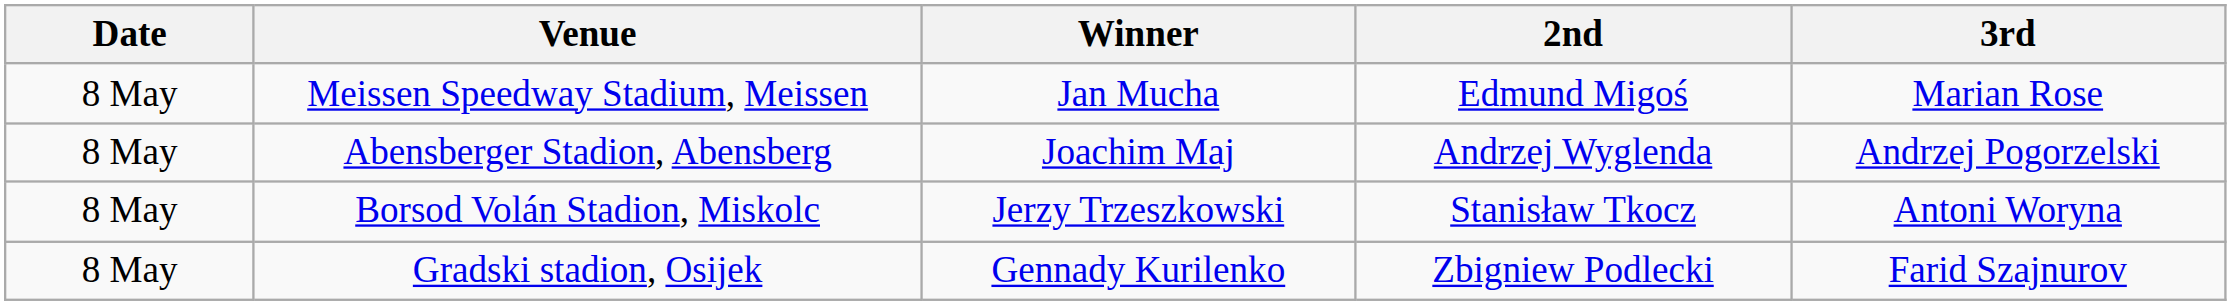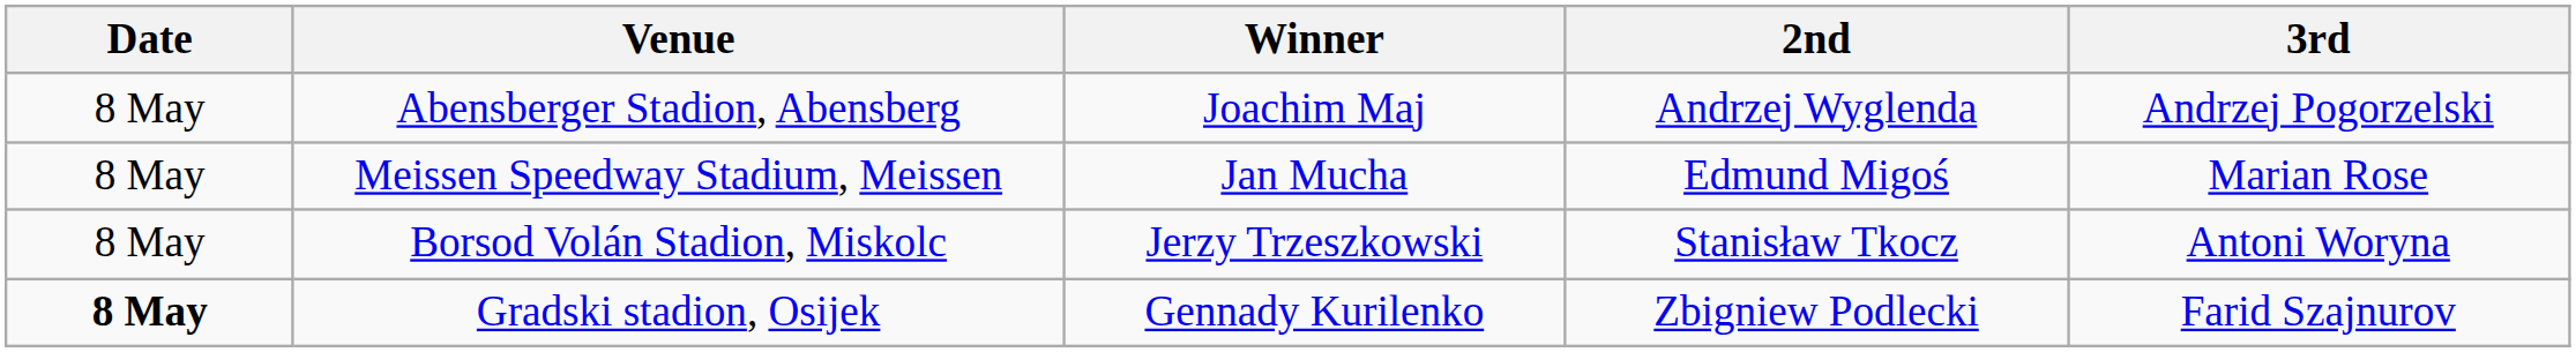 <table class="wikitable" style="text-align:center">
 <tr>
 <th width=100>Date</th>
 <th width=280>Venue</th>
 <th width=180>Winner</th>
 <th width=180>2nd</th>
 <th width=180>3rd</th>
 </tr>
 <tr>
 <td align=center>8 May</td>
+<td> <a href='#'>Abensberger Stadion</a>, <a href='#'>Abensberg</a></td>
+<td> <a href='#'>Joachim Maj</a></td>
+<td> <a href='#'>Andrzej Wyglenda</a></td>
+<td> <a href='#'>Andrzej Pogorzelski</a></td>
+</tr>
+<tr>
+<td align=center>8 May</td>
 <td> <a href='#'>Meissen Speedway Stadium</a>, <a href='#'>Meissen</a></td>
 <td> <a href='#'>Jan Mucha</a></td>
 <td> <a href='#'>Edmund Migoś</a></td>
 <td> <a href='#'>Marian Rose</a></td>
-</tr>
-<tr>
-<td align=center>8 May</td>
-<td> <a href='#'>Abensberger Stadion</a>, <a href='#'>Abensberg</a></td>
-<td> <a href='#'>Joachim Maj</a></td>
-<td> <a href='#'>Andrzej Wyglenda</a></td>
-<td> <a href='#'>Andrzej Pogorzelski</a></td>
 </tr>
 <tr>
 <td align=center>8 May</td>
 <td> <a href='#'>Borsod Volán Stadion</a>, <a href='#'>Miskolc</a></td>
 <td> <a href='#'>Jerzy Trzeszkowski</a></td>
 <td> <a href='#'>Stanisław Tkocz</a></td>
 <td> <a href='#'>Antoni Woryna</a></td>
 </tr>
 <tr>
-<td align=center>8 May</td>
+<td align=center><strong>8 May</strong></td>
 <td> <a href='#'>Gradski stadion</a>, <a href='#'>Osijek</a></td>
 <td> <a href='#'>Gennady Kurilenko</a></td>
 <td> <a href='#'>Zbigniew Podlecki</a></td>
 <td> <a href='#'>Farid Szajnurov</a></td>
 </tr>
 </table>
